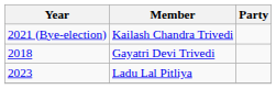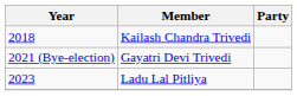 <table class="wikitable sortable">
 <tr>
 <th>Year</th>
 <th>Member</th>
 <th colspan="2">Party</th>
 </tr>
 <tr>
-<td><a href='#'>2021 (Bye-election)</a></td>
+<td><a href='#'>2018</a></td>
 <td><a href='#'>Kailash Chandra Trivedi</a></td>
 <td></td>
 </tr>
 <tr>
-<td><a href='#'>2018</a></td>
+<td><a href='#'>2021 (Bye-election)</a></td>
 <td><a href='#'>Gayatri Devi Trivedi</a></td>
 </tr>
 <tr>
 <td><a href='#'>2023</a></td>
 <td><a href='#'>Ladu Lal Pitliya</a></td>
 <td></td>
 </tr>
 <tr>
 </tr>
 </table>
